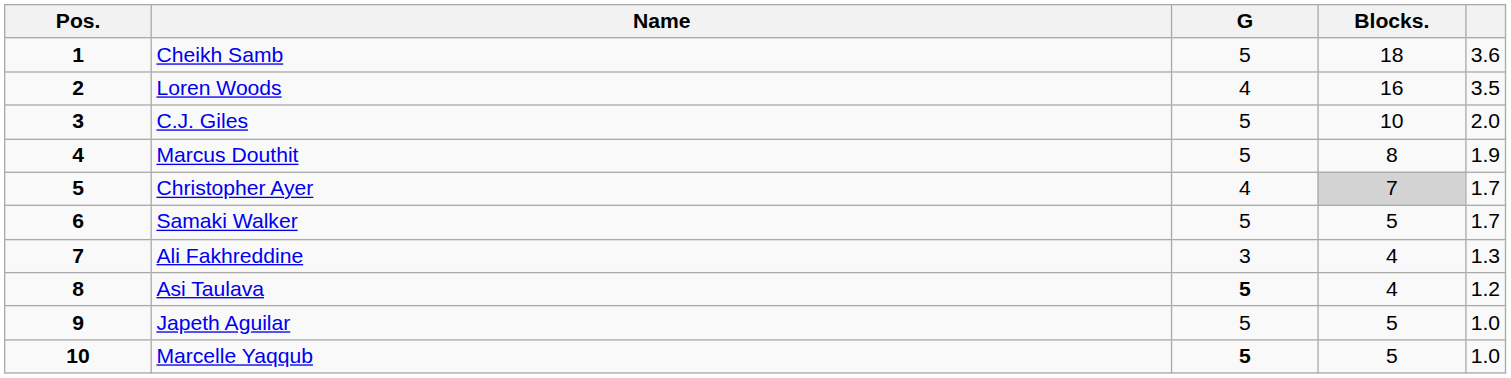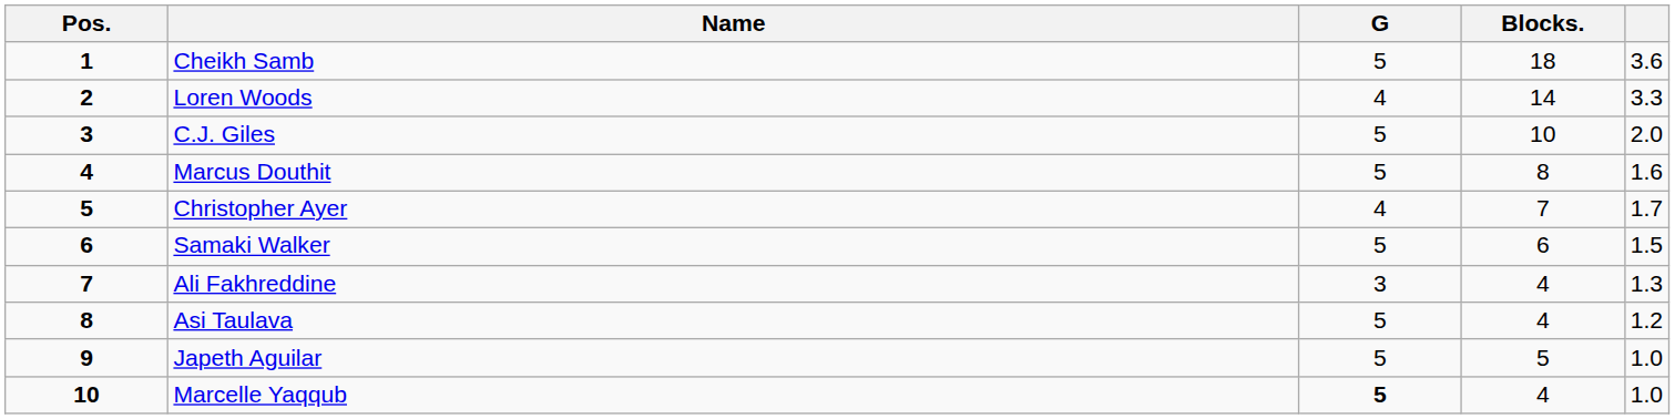 <table class="wikitable" style="width:90%;">
 <tr>
 <th style="width:10%;">Pos.</th>
 <th style="width:70%;">Name</th>
 <th style="width:10%;">G</th>
 <th style="width:10%;">Blocks.</th>
 <th style="width:10%;"></th>
 </tr>
 <tr align=center>
 <td><strong>1</strong></td>
 <td align=left> <a href='#'>Cheikh Samb</a></td>
 <td>5</td>
 <td>18</td>
 <td>3.6</td>
 </tr>
 <tr align=center>
 <td><strong>2</strong></td>
 <td align=left> <a href='#'>Loren Woods</a></td>
 <td>4</td>
-<td>16</td>
-<td>3.5</td>
+<td>14</td>
+<td>3.3</td>
 </tr>
 <tr align=center>
 <td><strong>3</strong></td>
 <td align=left> <a href='#'>C.J. Giles</a></td>
 <td>5</td>
 <td>10</td>
 <td>2.0</td>
 </tr>
 <tr align=center>
 <td><strong>4</strong></td>
 <td align=left> <a href='#'>Marcus Douthit</a></td>
 <td>5</td>
 <td>8</td>
-<td>1.9</td>
+<td>1.6</td>
 </tr>
 <tr align=center>
 <td><strong>5</strong></td>
 <td align=left> <a href='#'>Christopher Ayer</a></td>
 <td>4</td>
-<td style="background: lightgrey;">7</td>
+<td>7</td>
 <td>1.7</td>
 </tr>
 <tr align=center>
 <td><strong>6</strong></td>
 <td align=left> <a href='#'>Samaki Walker</a></td>
 <td>5</td>
-<td>5</td>
-<td>1.7</td>
+<td>6</td>
+<td>1.5</td>
 </tr>
 <tr align=center>
 <td><strong>7</strong></td>
 <td align=left> <a href='#'>Ali Fakhreddine</a></td>
 <td>3</td>
 <td>4</td>
 <td>1.3</td>
 </tr>
 <tr align=center>
 <td><strong>8</strong></td>
 <td align=left> <a href='#'>Asi Taulava</a></td>
-<td><strong>5</strong></td>
+<td>5</td>
 <td>4</td>
 <td>1.2</td>
 </tr>
 <tr align=center>
 <td><strong>9</strong></td>
 <td align=left> <a href='#'>Japeth Aguilar</a></td>
 <td>5</td>
 <td>5</td>
 <td>1.0</td>
 </tr>
 <tr align=center>
 <td><strong>10</strong></td>
 <td align=left> <a href='#'>Marcelle Yaqqub</a></td>
 <td><strong>5</strong></td>
-<td>5</td>
+<td>4</td>
 <td>1.0</td>
 </tr>
 </table>
